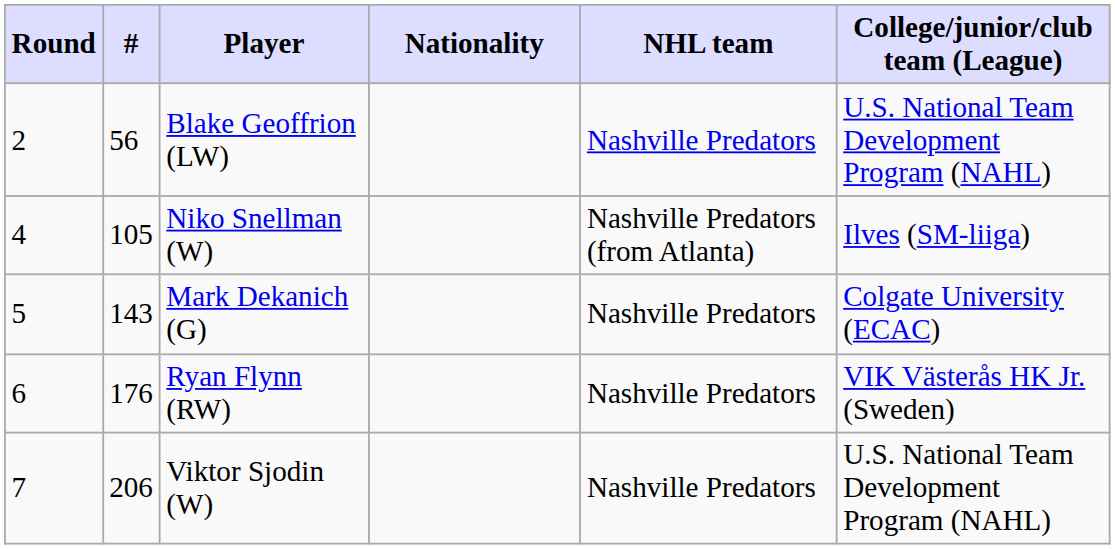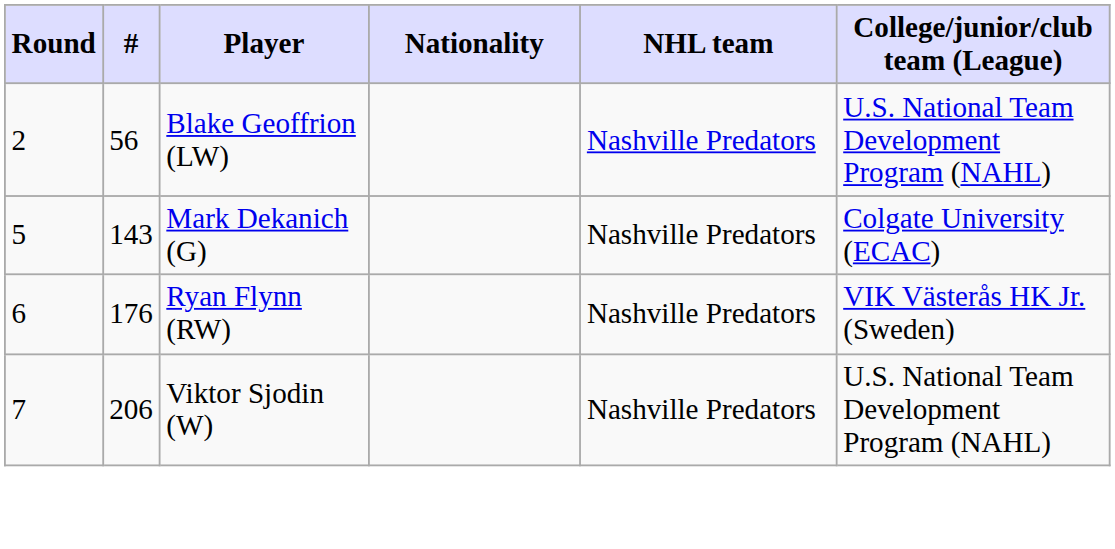 <table class="wikitable">
 <tr>
 <th style="background:#ddf; width:5%;">Round</th>
 <th style="background:#ddf; width:5%;">#</th>
 <th style="background:#ddf; width:20%;">Player</th>
 <th style="background:#ddf; width:20%;">Nationality</th>
 <th style="background:#ddf; width:25%;">NHL team</th>
 <th style="background:#ddf; width:100%;">College/junior/club team (League)</th>
 </tr>
 <tr>
 <td>2</td>
 <td>56</td>
 <td><a href='#'>Blake Geoffrion</a> (LW)</td>
 <td></td>
 <td><a href='#'>Nashville Predators</a></td>
 <td><a href='#'>U.S. National Team Development Program</a> (<a href='#'>NAHL</a>)</td>
-</tr>
-<tr>
-<td>4</td>
-<td>105</td>
-<td><a href='#'>Niko Snellman</a> (W)</td>
-<td></td>
-<td>Nashville Predators (from Atlanta)</td>
-<td><a href='#'>Ilves</a> (<a href='#'>SM-liiga</a>)</td>
 </tr>
 <tr>
 <td>5</td>
 <td>143</td>
 <td><a href='#'>Mark Dekanich</a> (G)</td>
 <td></td>
 <td>Nashville Predators</td>
 <td><a href='#'>Colgate University</a> (<a href='#'>ECAC</a>)</td>
 </tr>
 <tr>
 <td>6</td>
 <td>176</td>
 <td><a href='#'>Ryan Flynn</a> (RW)</td>
 <td></td>
 <td>Nashville Predators</td>
 <td><a href='#'>VIK Västerås HK Jr.</a> (Sweden)</td>
 </tr>
 <tr>
 <td>7</td>
 <td>206</td>
 <td>Viktor Sjodin (W)</td>
 <td></td>
 <td>Nashville Predators</td>
 <td>U.S. National Team Development Program (NAHL)</td>
 </tr>
 </table>
